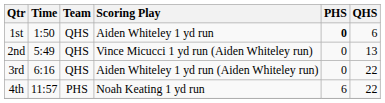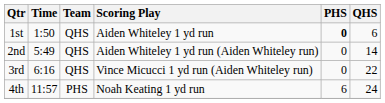 <table class="wikitable">
 <tr>
 <th style="text-align: center;">Qtr</th>
 <th style="text-align: center;">Time</th>
 <th style="text-align: center;">Team</th>
 <th style="text-align: left;">Scoring Play</th>
 <th style="text-align: right;">PHS</th>
 <th style="text-align: right;">QHS</th>
 </tr>
 <tr>
 <td style="text-align: center;">1st</td>
 <td style="text-align: center;">1:50</td>
 <td style="text-align: center;">QHS</td>
 <td style="text-align: left;">Aiden Whiteley 1 yd run</td>
 <td style="text-align: right;"><strong>0</strong></td>
 <td style="text-align: right;">6</td>
 </tr>
 <tr>
 <td style="text-align: center;">2nd</td>
 <td style="text-align: center;">5:49</td>
 <td style="text-align: center;">QHS</td>
-<td style="text-align: left;">Vince Micucci 1 yd run (Aiden Whiteley run)</td>
+<td style="text-align: left;">Aiden Whiteley 1 yd run (Aiden Whiteley run)</td>
 <td style="text-align: right;">0</td>
-<td style="text-align: right;">13</td>
+<td style="text-align: right;">14</td>
 </tr>
 <tr>
 <td style="text-align: center;">3rd</td>
 <td style="text-align: center;">6:16</td>
 <td style="text-align: center;">QHS</td>
-<td style="text-align: left;">Aiden Whiteley 1 yd run (Aiden Whiteley run)</td>
+<td style="text-align: left;">Vince Micucci 1 yd run (Aiden Whiteley run)</td>
 <td style="text-align: right;">0</td>
 <td style="text-align: right;">22</td>
 </tr>
 <tr>
 <td style="text-align: center;">4th</td>
 <td style="text-align: center;">11:57</td>
 <td style="text-align: center;">PHS</td>
 <td style="text-align: left;">Noah Keating 1 yd run</td>
 <td style="text-align: right;">6</td>
-<td style="text-align: right;">22</td>
+<td style="text-align: right;">24</td>
 </tr>
 <tr>
 </tr>
 </table>
